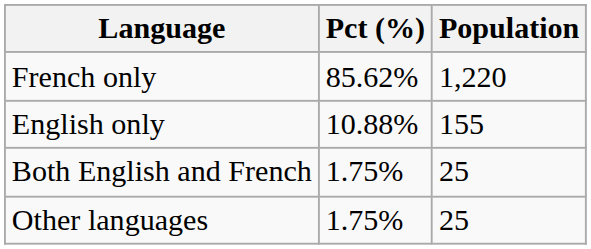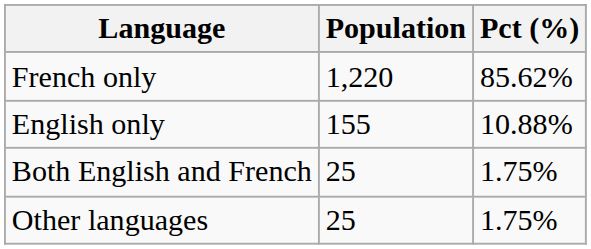 <table class="wikitable">
 <tr>
 <th>Language</th>
+<th>Population</th>
 <th>Pct (%)</th>
-<th>Population</th>
 </tr>
 <tr>
 <td>French only</td>
+<td>1,220</td>
 <td>85.62%</td>
-<td>1,220</td>
 </tr>
 <tr>
 <td>English only</td>
+<td>155</td>
 <td>10.88%</td>
-<td>155</td>
 </tr>
 <tr>
 <td>Both English and French</td>
+<td>25</td>
 <td>1.75%</td>
-<td>25</td>
 </tr>
 <tr>
 <td>Other languages</td>
+<td>25</td>
 <td>1.75%</td>
-<td>25</td>
 </tr>
 </table>
